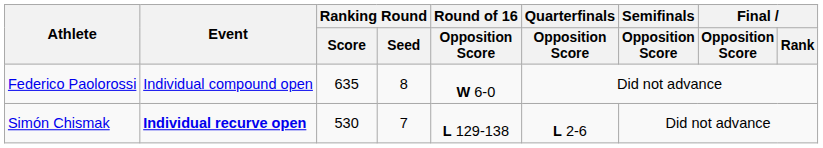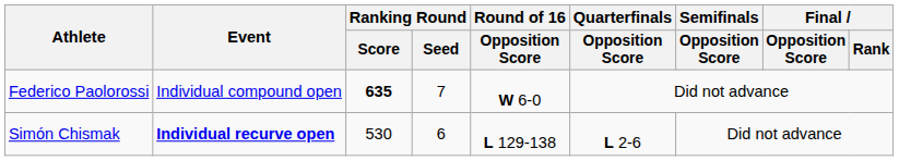 <table class=wikitable style=font-size:90%;text-align:center>
 <tr>
 <th rowspan=2>Athlete</th>
 <th rowspan=2>Event</th>
 <th colspan=2>Ranking Round</th>
 <th>Round of 16</th>
 <th>Quarterfinals</th>
 <th>Semifinals</th>
 <th colspan=2>Final / </th>
 </tr>
 <tr style=font-size:95%>
 <th>Score</th>
 <th>Seed</th>
 <th>Opposition<br>Score</th>
 <th>Opposition<br>Score</th>
 <th>Opposition<br>Score</th>
 <th>Opposition<br>Score</th>
 <th>Rank</th>
 </tr>
 <tr>
 <td align=left><a href='#'>Federico Paolorossi</a></td>
 <td align=left><a href='#'>Individual compound open</a></td>
-<td>635</td>
-<td>8</td>
+<td><strong>635</strong></td>
+<td>7</td>
 <td><br><strong>W</strong> 6-0</td>
 <td colspan=4>Did not advance</td>
 </tr>
 <tr>
 <td align=left><a href='#'>Simón Chismak</a></td>
 <td align=left><strong><a href='#'>Individual recurve open</a></strong></td>
 <td>530</td>
-<td>7</td>
+<td>6</td>
 <td><br><strong>L</strong> 129-138</td>
 <td><br><strong>L</strong> 2-6</td>
 <td colspan=3>Did not advance</td>
 </tr>
 </table>
